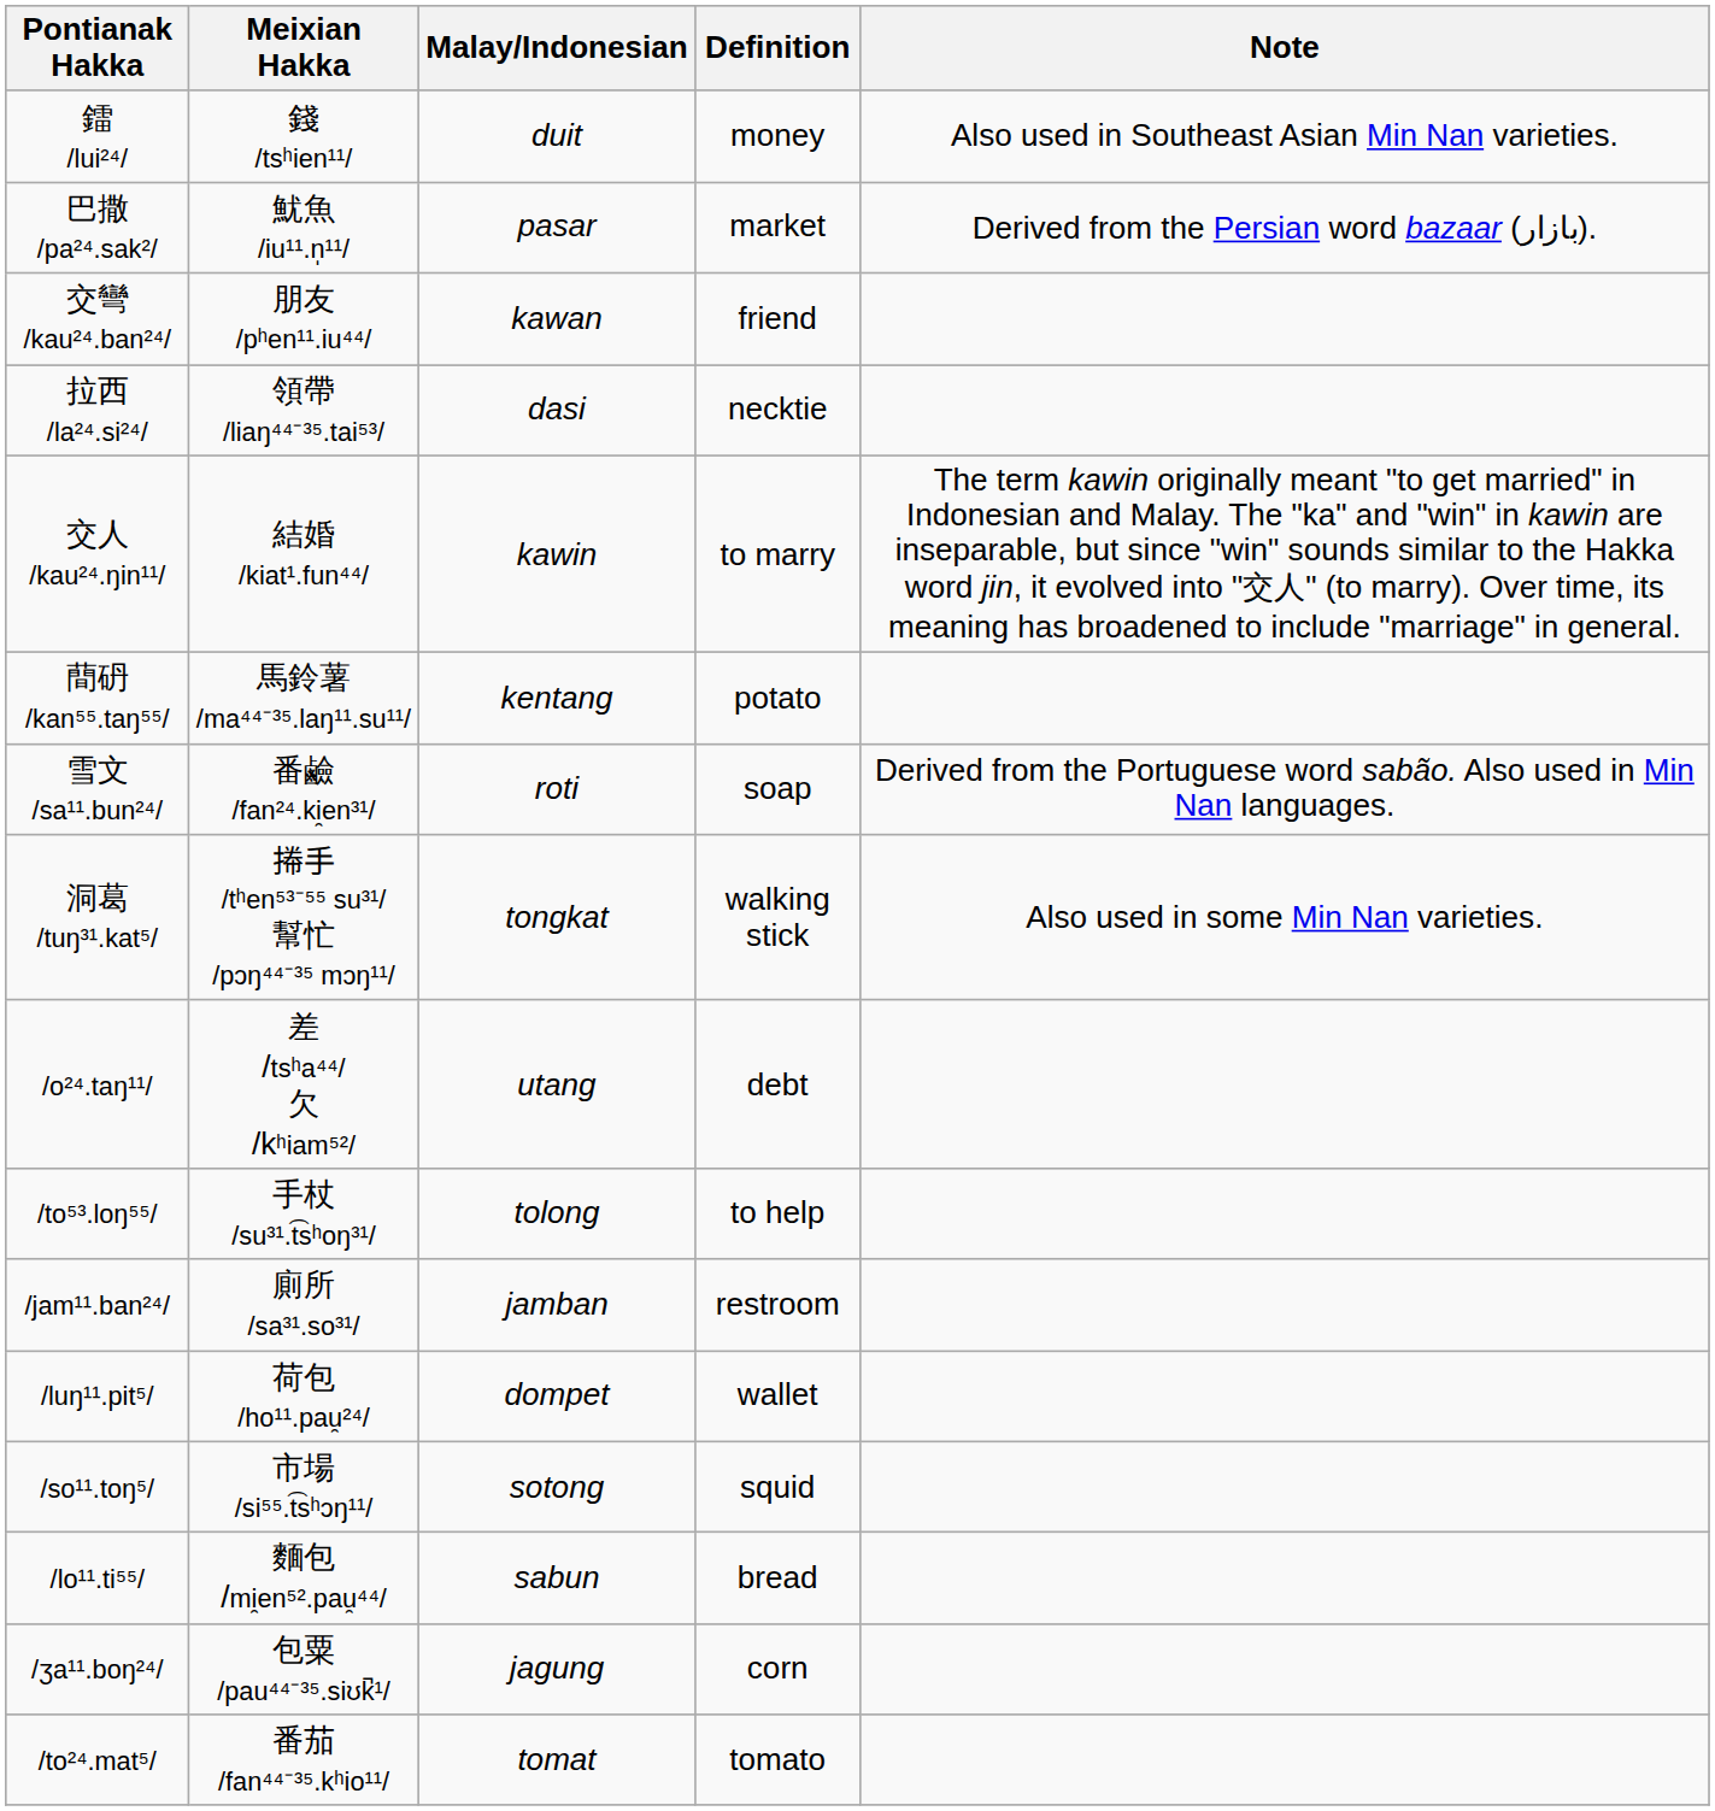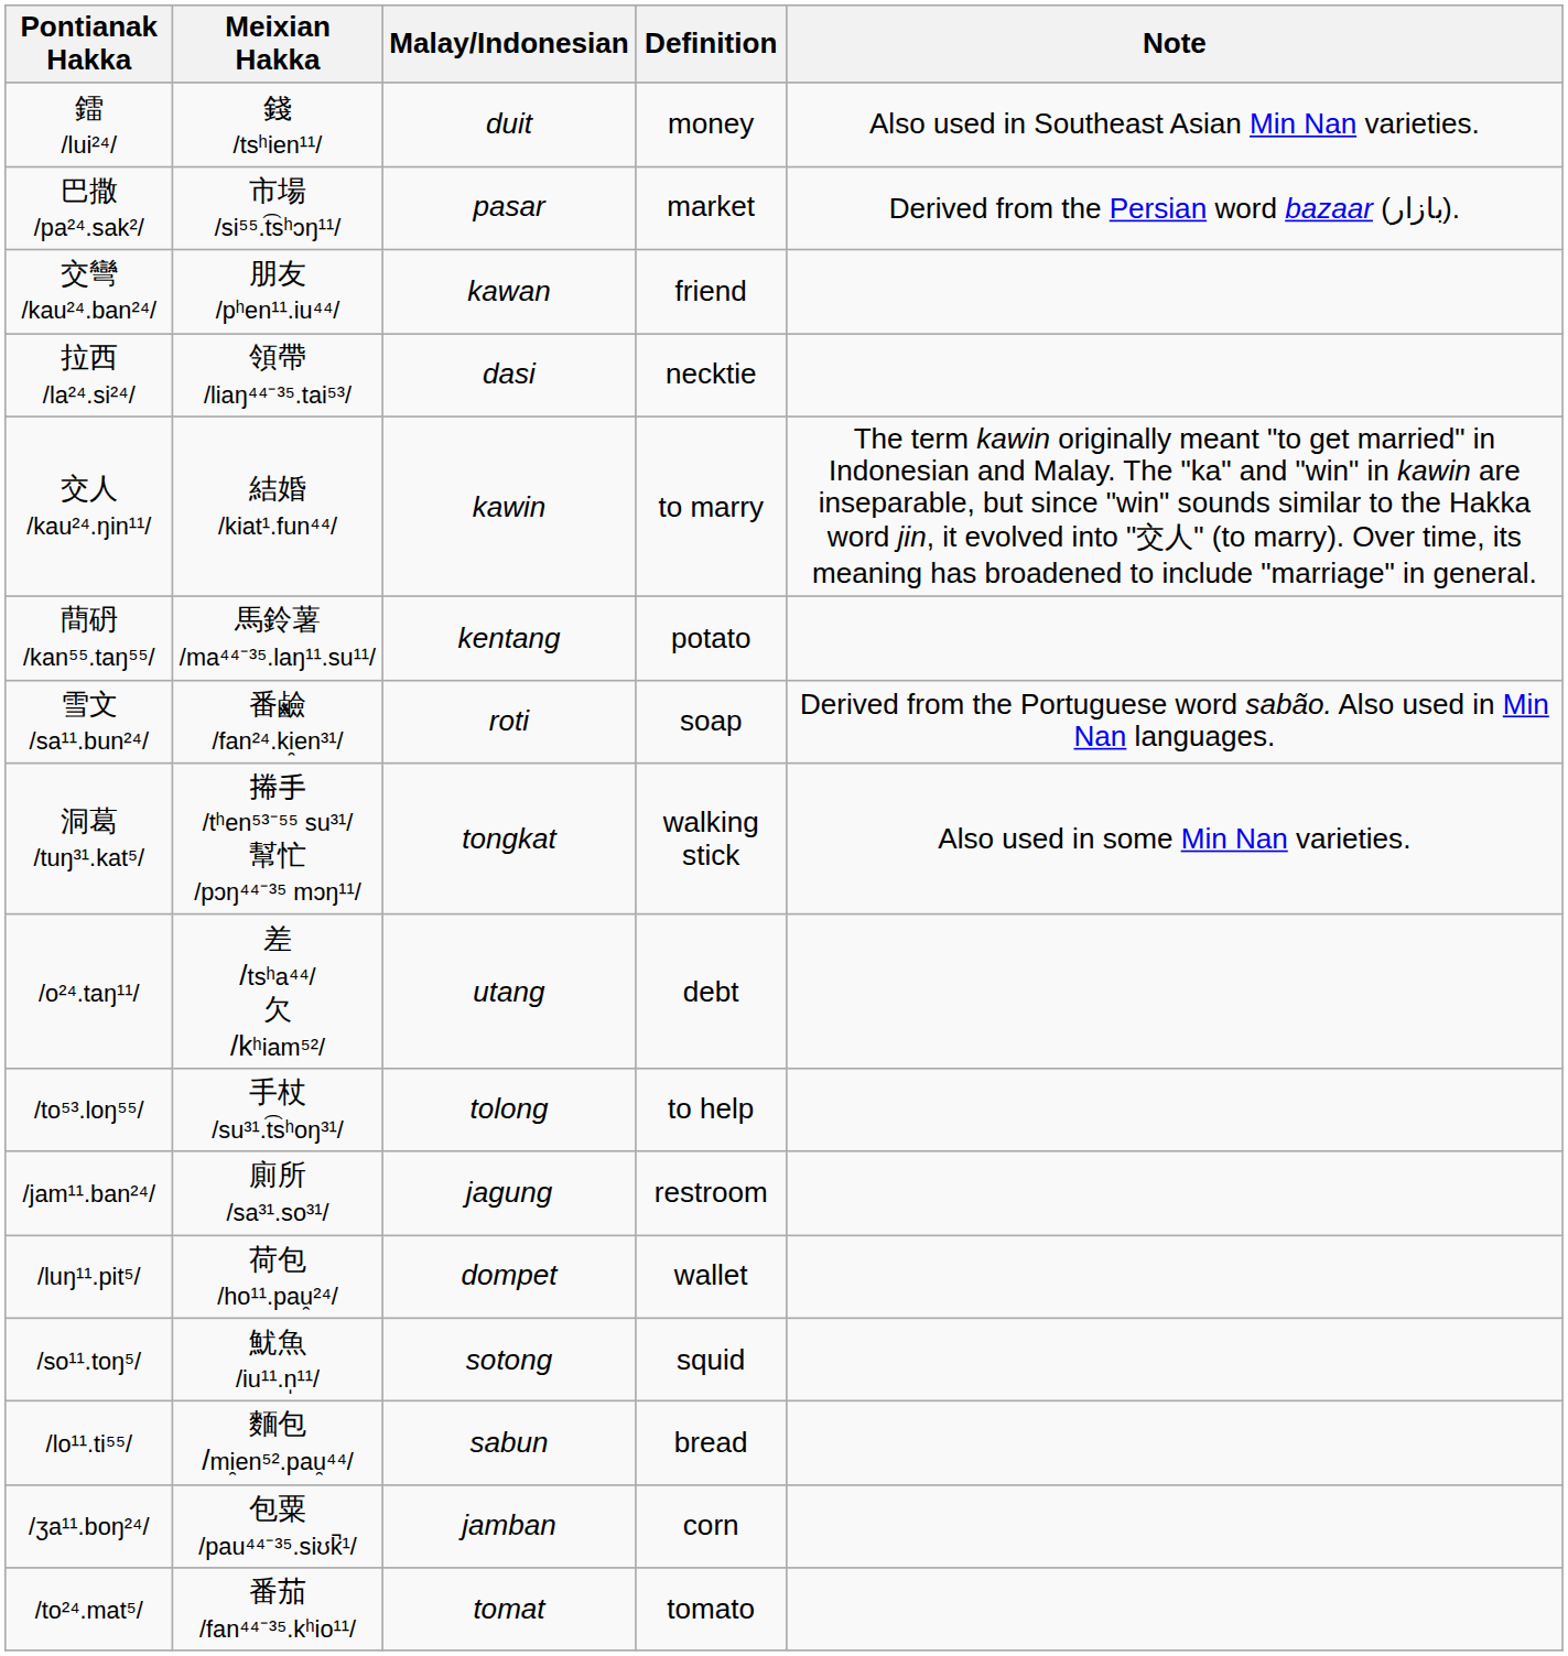 <table class="wikitable">
 <tr>
 <th>Pontianak Hakka</th>
 <th>Meixian Hakka</th>
 <th>Malay/Indonesian</th>
 <th>Definition</th>
 <th>Note</th>
 </tr>
 <tr align="center">
 <td>鐳<br><small>/lui²⁴/</small></td>
 <td>錢<br><small>/tsʰien¹¹/</small></td>
 <td><em>duit</em></td>
 <td>money</td>
 <td>Also used in Southeast Asian <a href='#'>Min Nan</a> varieties.</td>
 </tr>
 <tr align="center">
 <td>巴撒<br><small>/</small><small>pa²⁴.sa</small><small>k²</small><small>/</small></td>
-<td>魷魚<br><small>/iu¹¹.n̩¹¹/</small></td>
+<td>市場<br><small>/s</small><small>i⁵⁵.t͡sʰɔŋ¹¹/</small></td>
 <td><em>pasar</em></td>
 <td>market</td>
 <td>Derived from the <a href='#'>Persian</a> word <em><a href='#'>bazaar</a></em> (بازار).</td>
 </tr>
 <tr align="center">
 <td>交彎<br><small>/</small><small>kau²⁴.ban²⁴/</small></td>
 <td>朋友<br><small>/</small><small>pʰ</small><small>e</small><small>n¹¹</small><small>.</small><small>iu⁴⁴/</small></td>
 <td><em>kawan</em></td>
 <td>friend</td>
 <td></td>
 </tr>
 <tr align="center">
 <td>拉西<br><small>/</small><small>la²⁴.si²⁴/</small></td>
 <td>領帶<br><small>/liaŋ⁴⁴⁻³⁵</small><small>.tai⁵³/</small></td>
 <td><em>dasi</em></td>
 <td>necktie</td>
 <td></td>
 </tr>
 <tr align="center">
 <td>交人<br><small>/</small><small>kau²⁴.ŋ</small><small>in¹¹</small><small>/</small></td>
 <td>結婚<br><small>/kiat¹.fun⁴⁴</small><small>/</small></td>
 <td><em>kawin</em></td>
 <td>to marry</td>
 <td>The term <em>kawin</em> originally meant "to get married" in Indonesian and Malay. The "ka" and "win" in <em>kawin</em> are inseparable, but since "win" sounds similar to the Hakka word <em>jin</em>, it evolved into "交人" (to marry). Over time, its meaning has broadened to include "marriage" in general.</td>
 </tr>
 <tr align="center">
 <td>蕳砃<br><small>/kan⁵⁵</small><small>.</small><small>ta</small><small>ŋ⁵⁵</small><small>/</small></td>
 <td>馬鈴薯<br><small>/ma⁴⁴⁻³⁵</small><small>.laŋ¹¹.su¹¹/</small></td>
 <td><em>kentang</em></td>
 <td>potato</td>
 <td></td>
 </tr>
 <tr align="center">
 <td>雪文<br><small>/sa¹¹.bun²⁴/</small></td>
 <td>番鹼<br><small>/fan²⁴</small><small>.ki̯en³¹/</small></td>
 <td><em>roti</em></td>
 <td>soap</td>
 <td>Derived from the Portuguese word <em>sabão.</em> Also used in <a href='#'>Min Nan</a> languages.</td>
 </tr>
 <tr align="center">
 <td>洞葛<br><small>/tuŋ³¹.kat⁵/</small></td>
 <td>𢯭手<br><small>/tʰ</small><small>en⁵³⁻⁵⁵ su³¹/</small><br>幫忙<br><small>/pɔŋ⁴⁴⁻³⁵ mɔŋ¹¹/</small></td>
 <td><em>tongkat</em></td>
 <td>walking stick</td>
 <td>Also used in some <a href='#'>Min Nan</a> varieties.</td>
 </tr>
 <tr align="center">
 <td><small>/o²⁴.taŋ¹¹/</small></td>
 <td>差<br>/<small>tsʰa</small><small>⁴⁴</small><small>/</small><br>欠<br>/k<small>ʰiam⁵²</small><small>/</small></td>
 <td><em>utang</em></td>
 <td>debt</td>
 <td></td>
 </tr>
 <tr align="center">
 <td><small>/to⁵³.loŋ⁵⁵/</small></td>
 <td>手杖<br><small>/su³¹.t͡sʰoŋ³¹/</small></td>
 <td><em>tolong</em></td>
 <td>to help</td>
 <td></td>
 </tr>
 <tr align="center">
 <td><small>/jam¹¹.ban²⁴/</small></td>
 <td>廁所<br><small>/sa³¹.so³¹/</small></td>
-<td><em>jamban</em></td>
+<td><em>jagung</em></td>
 <td>restroom</td>
 <td></td>
 </tr>
 <tr align="center">
 <td><small>/luŋ¹¹.pit⁵/</small></td>
 <td>荷包<br><small>/ho¹¹.pau̯²⁴/</small></td>
 <td><em>dompet</em></td>
 <td>wallet</td>
 <td></td>
 </tr>
 <tr align="center">
 <td><small>/so¹¹.toŋ⁵/</small></td>
-<td>市場<br><small>/s</small><small>i⁵⁵.t͡sʰɔŋ¹¹/</small></td>
+<td>魷魚<br><small>/iu¹¹.n̩¹¹/</small></td>
 <td><em>sotong</em></td>
 <td>squid</td>
 <td></td>
 </tr>
 <tr align="center">
 <td><small>/lo¹¹.ti⁵⁵/</small></td>
 <td>麵包<br>/<small>mi̯en⁵².pau̯⁴⁴/</small></td>
 <td><em>sabun</em></td>
 <td>bread</td>
 <td></td>
 </tr>
 <tr align="center">
 <td><small>/ʒa¹¹.boŋ²⁴/</small></td>
 <td>包粟<br><small>/pau⁴⁴⁻³⁵.siʊk̚¹/</small></td>
-<td><em>jagung</em></td>
+<td><em>jamban</em></td>
 <td>corn</td>
 <td></td>
 </tr>
 <tr align="center">
 <td><small>/to²⁴.mat⁵/</small></td>
 <td>番茄<br><small>/fan⁴⁴⁻³⁵.kʰio¹¹/</small></td>
 <td><em>tomat</em></td>
 <td>tomato</td>
 <td></td>
 </tr>
 </table>
